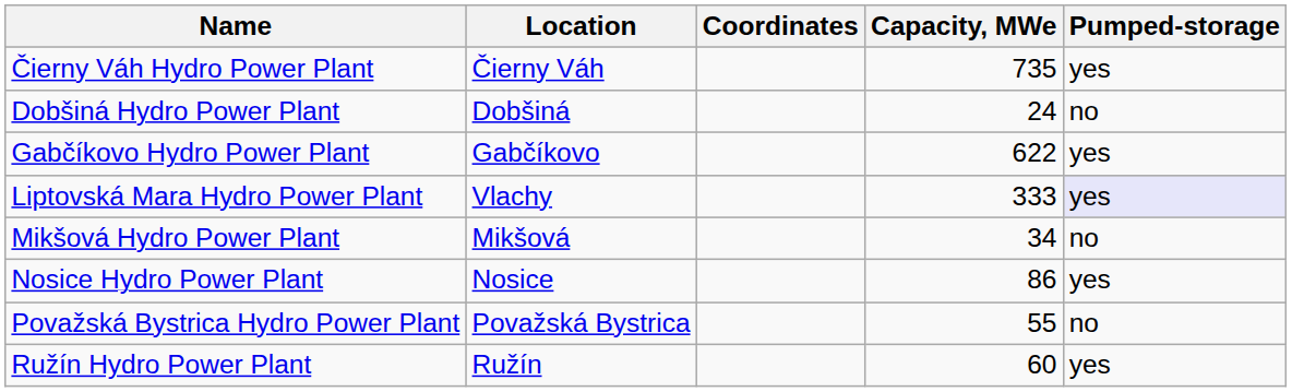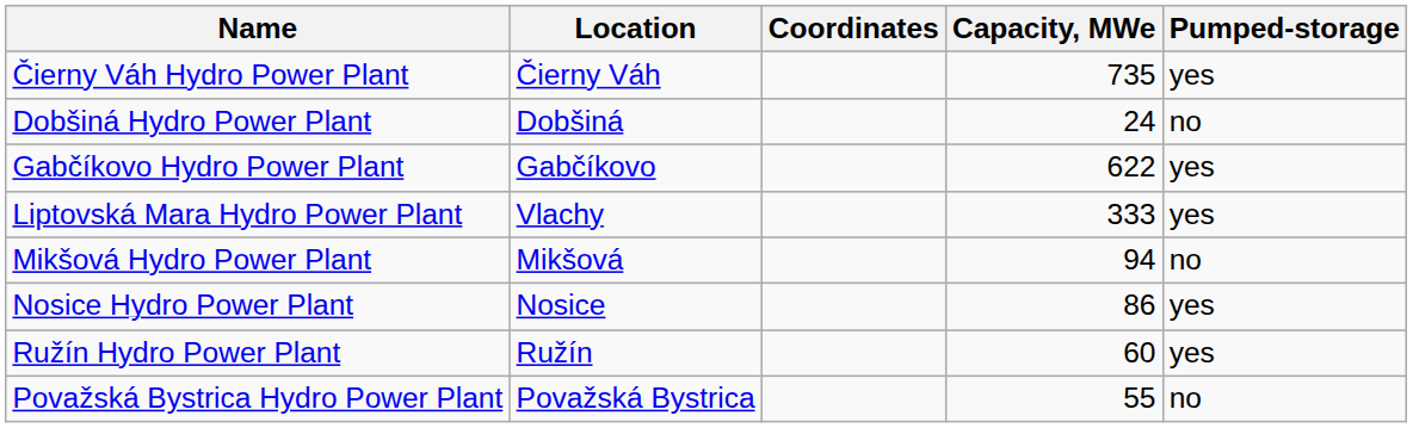 <table class="wikitable">
 <tr>
 <th>Name</th>
 <th>Location</th>
 <th>Coordinates</th>
 <th>Capacity, MWe</th>
 <th>Pumped-storage</th>
 </tr>
 <tr>
 <td><a href='#'>Čierny Váh Hydro Power Plant</a></td>
 <td><a href='#'>Čierny Váh</a></td>
 <td></td>
 <td align="right">735</td>
 <td>yes</td>
 </tr>
 <tr>
 <td><a href='#'>Dobšiná Hydro Power Plant</a></td>
 <td><a href='#'>Dobšiná</a></td>
 <td></td>
 <td align="right">24</td>
 <td>no</td>
 </tr>
 <tr>
 <td><a href='#'>Gabčíkovo Hydro Power Plant</a></td>
 <td><a href='#'>Gabčíkovo</a></td>
 <td></td>
 <td align="right">622</td>
 <td>yes</td>
 </tr>
 <tr>
 <td><a href='#'>Liptovská Mara Hydro Power Plant</a></td>
 <td><a href='#'>Vlachy</a></td>
 <td></td>
 <td align="right">333</td>
-<td style="background: lavender;">yes</td>
+<td>yes</td>
 </tr>
 <tr>
 <td><a href='#'>Mikšová Hydro Power Plant</a></td>
 <td><a href='#'>Mikšová</a></td>
 <td></td>
-<td align="right">34</td>
+<td align="right">94</td>
 <td>no</td>
 </tr>
 <tr>
 <td><a href='#'>Nosice Hydro Power Plant</a></td>
 <td><a href='#'>Nosice</a></td>
 <td></td>
 <td align="right">86</td>
 <td>yes</td>
 </tr>
 <tr>
+<td><a href='#'>Ružín Hydro Power Plant</a></td>
+<td><a href='#'>Ružín</a></td>
+<td></td>
+<td align="right">60</td>
+<td>yes</td>
+</tr>
+<tr>
 <td><a href='#'>Považská Bystrica Hydro Power Plant</a></td>
 <td><a href='#'>Považská Bystrica</a></td>
 <td></td>
 <td align="right">55</td>
 <td>no</td>
 </tr>
-<tr>
-<td><a href='#'>Ružín Hydro Power Plant</a></td>
-<td><a href='#'>Ružín</a></td>
-<td></td>
-<td align="right">60</td>
-<td>yes</td>
-</tr>
 </table>
